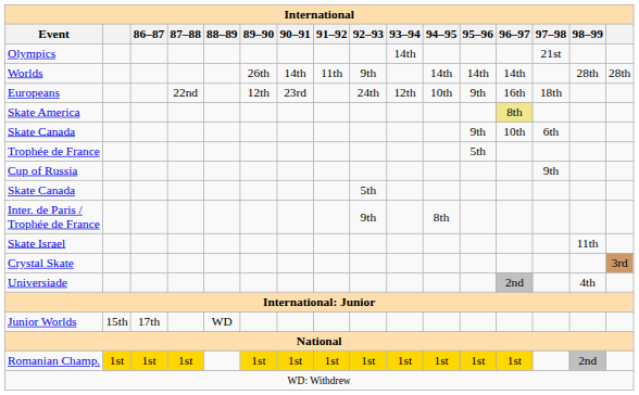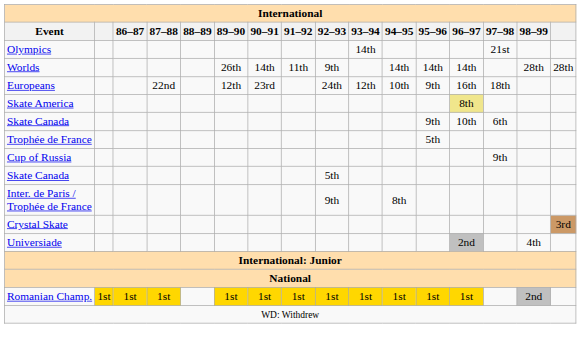 <table class="wikitable" style="text-align:center">
 <tr>
 <th style="background-color: #ffdead; " colspan=16 align=center>International</th>
 </tr>
 <tr>
 <th>Event</th>
 <th></th>
 <th>86–87</th>
 <th>87–88</th>
 <th>88–89</th>
 <th>89–90</th>
 <th>90–91</th>
 <th>91–92</th>
 <th>92–93</th>
 <th>93–94</th>
 <th>94–95</th>
 <th>95–96</th>
 <th>96–97</th>
 <th>97–98</th>
 <th>98–99</th>
 <th></th>
 </tr>
 <tr>
 <td align=left><a href='#'>Olympics</a></td>
 <td></td>
 <td></td>
 <td></td>
 <td></td>
 <td></td>
 <td></td>
 <td></td>
 <td></td>
 <td>14th</td>
 <td></td>
 <td></td>
 <td></td>
 <td>21st</td>
 <td></td>
 <td></td>
 </tr>
 <tr>
 <td align=left><a href='#'>Worlds</a></td>
 <td></td>
 <td></td>
 <td></td>
 <td></td>
 <td>26th</td>
 <td>14th</td>
 <td>11th</td>
 <td>9th</td>
 <td></td>
 <td>14th</td>
 <td>14th</td>
 <td>14th</td>
 <td></td>
 <td>28th</td>
 <td>28th</td>
 </tr>
 <tr>
 <td align=left><a href='#'>Europeans</a></td>
 <td></td>
 <td></td>
 <td>22nd</td>
 <td></td>
 <td>12th</td>
 <td>23rd</td>
 <td></td>
 <td>24th</td>
 <td>12th</td>
 <td>10th</td>
 <td>9th</td>
 <td>16th</td>
 <td>18th</td>
 <td></td>
 <td></td>
 </tr>
 <tr>
 <td align=left> <a href='#'>Skate America</a></td>
 <td></td>
 <td></td>
 <td></td>
 <td></td>
 <td></td>
 <td></td>
 <td></td>
 <td></td>
 <td></td>
 <td></td>
 <td></td>
 <td style="background: khaki;">8th</td>
 <td></td>
 <td></td>
 <td></td>
 </tr>
 <tr>
 <td align=left> <a href='#'>Skate Canada</a></td>
 <td></td>
 <td></td>
 <td></td>
 <td></td>
 <td></td>
 <td></td>
 <td></td>
 <td></td>
 <td></td>
 <td></td>
 <td>9th</td>
 <td>10th</td>
 <td>6th</td>
 <td></td>
 <td></td>
 </tr>
 <tr>
 <td align=left> <a href='#'>Trophée de France</a></td>
 <td></td>
 <td></td>
 <td></td>
 <td></td>
 <td></td>
 <td></td>
 <td></td>
 <td></td>
 <td></td>
 <td></td>
 <td>5th</td>
 <td></td>
 <td></td>
 <td></td>
 <td></td>
 </tr>
 <tr>
 <td align=left> <a href='#'>Cup of Russia</a></td>
 <td></td>
 <td></td>
 <td></td>
 <td></td>
 <td></td>
 <td></td>
 <td></td>
 <td></td>
 <td></td>
 <td></td>
 <td></td>
 <td></td>
 <td>9th</td>
 <td></td>
 <td></td>
 </tr>
 <tr>
 <td align=left><a href='#'>Skate Canada</a></td>
 <td></td>
 <td></td>
 <td></td>
 <td></td>
 <td></td>
 <td></td>
 <td></td>
 <td>5th</td>
 <td></td>
 <td></td>
 <td></td>
 <td></td>
 <td></td>
 <td></td>
 <td></td>
 </tr>
 <tr>
 <td align=left><a href='#'>Inter. de Paris /<br>Trophée de France</a></td>
 <td></td>
 <td></td>
 <td></td>
 <td></td>
 <td></td>
 <td></td>
 <td></td>
 <td>9th</td>
 <td></td>
 <td>8th</td>
 <td></td>
 <td></td>
 <td></td>
 <td></td>
 <td></td>
 </tr>
 <tr>
-<td align=left><a href='#'>Skate Israel</a></td>
-<td></td>
-<td></td>
-<td></td>
-<td></td>
-<td></td>
-<td></td>
-<td></td>
-<td></td>
-<td></td>
-<td></td>
-<td></td>
-<td></td>
-<td></td>
-<td>11th</td>
-<td></td>
-</tr>
-<tr>
 <td align=left><a href='#'>Crystal Skate</a></td>
 <td></td>
 <td></td>
 <td></td>
 <td></td>
 <td></td>
 <td></td>
 <td></td>
 <td></td>
 <td></td>
 <td></td>
 <td></td>
 <td></td>
 <td></td>
 <td></td>
 <td bgcolor=cc9966>3rd</td>
 </tr>
 <tr>
 <td align=left><a href='#'>Universiade</a></td>
 <td></td>
 <td></td>
 <td></td>
 <td></td>
 <td></td>
 <td></td>
 <td></td>
 <td></td>
 <td></td>
 <td></td>
 <td></td>
 <td bgcolor=silver>2nd</td>
 <td></td>
 <td>4th</td>
 <td></td>
 </tr>
 <tr>
 <th style="background-color: #ffdead; " colspan=16 align=center>International: Junior</th>
 </tr>
 <tr>
-<td align=left><a href='#'>Junior Worlds</a></td>
-<td>15th</td>
-<td>17th</td>
-<td></td>
-<td>WD</td>
-<td></td>
-<td></td>
-<td></td>
-<td></td>
-<td></td>
-<td></td>
-<td></td>
-<td></td>
-<td></td>
-<td></td>
-<td></td>
-</tr>
-<tr>
 <th style="background-color: #ffdead; " colspan=16 align=center>National</th>
 </tr>
 <tr>
 <td align=left><a href='#'>Romanian Champ.</a></td>
 <td bgcolor=gold>1st</td>
 <td bgcolor=gold>1st</td>
 <td bgcolor=gold>1st</td>
 <td></td>
 <td bgcolor=gold>1st</td>
 <td bgcolor=gold>1st</td>
 <td bgcolor=gold>1st</td>
 <td bgcolor=gold>1st</td>
 <td bgcolor="gold">1st</td>
 <td bgcolor=gold>1st</td>
 <td bgcolor=gold>1st</td>
 <td bgcolor=gold>1st</td>
 <td></td>
 <td bgcolor=silver>2nd</td>
 <td></td>
 </tr>
 <tr>
 <td colspan=16 align=center><small> WD: Withdrew </small></td>
 </tr>
 </table>
